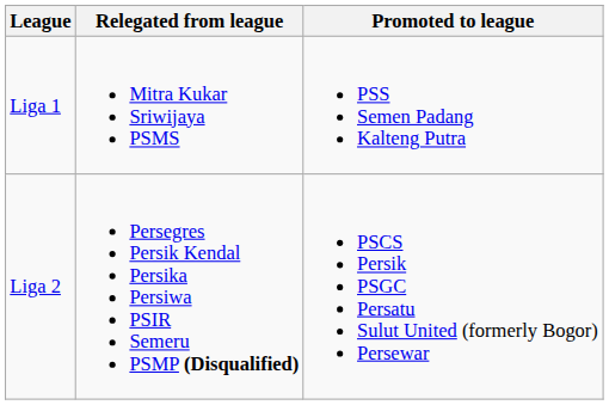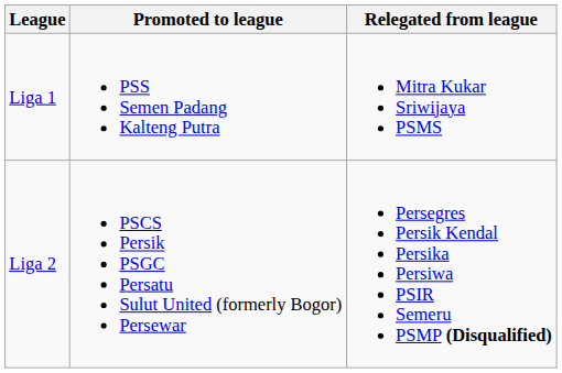 <table class="wikitable">
 <tr>
 <th>League</th>
+<th>Promoted to league</th>
 <th>Relegated from league</th>
-<th>Promoted to league</th>
 </tr>
 <tr>
 <td><a href='#'>Liga 1</a></td>
+<td><br><ul><li><a href='#'>PSS</a></li><li><a href='#'>Semen Padang</a></li><li><a href='#'>Kalteng Putra</a></li></ul></td>
 <td><br><ul><li><a href='#'>Mitra Kukar</a></li><li><a href='#'>Sriwijaya</a></li><li><a href='#'>PSMS</a></li></ul></td>
-<td><br><ul><li><a href='#'>PSS</a></li><li><a href='#'>Semen Padang</a></li><li><a href='#'>Kalteng Putra</a></li></ul></td>
 </tr>
 <tr>
 <td><a href='#'>Liga 2</a></td>
+<td><br><ul><li><a href='#'>PSCS</a></li><li><a href='#'>Persik</a></li><li><a href='#'>PSGC</a></li><li><a href='#'>Persatu</a></li><li><a href='#'>Sulut United</a> (formerly Bogor)</li><li><a href='#'>Persewar</a></li></ul></td>
 <td><br><ul><li><a href='#'>Persegres</a></li><li><a href='#'>Persik Kendal</a></li><li><a href='#'>Persika</a></li><li><a href='#'>Persiwa</a></li><li><a href='#'>PSIR</a></li><li><a href='#'>Semeru</a></li><li><a href='#'>PSMP</a> <strong>(Disqualified)</strong></li></ul></td>
-<td><br><ul><li><a href='#'>PSCS</a></li><li><a href='#'>Persik</a></li><li><a href='#'>PSGC</a></li><li><a href='#'>Persatu</a></li><li><a href='#'>Sulut United</a> (formerly Bogor)</li><li><a href='#'>Persewar</a></li></ul></td>
 </tr>
 </table>
